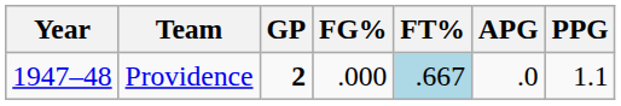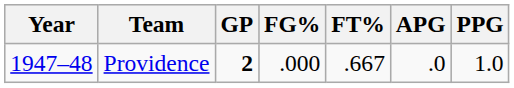 <table class="wikitable sortable" style="font-size:95%; text-align:right;">
 <tr>
 <th>Year</th>
 <th>Team</th>
 <th>GP</th>
 <th>FG%</th>
 <th>FT%</th>
 <th>APG</th>
 <th>PPG</th>
 </tr>
 <tr>
 <td style="text-align:left;"><a href='#'>1947–48</a></td>
 <td style="text-align:left;"><a href='#'>Providence</a></td>
 <td><strong>2</strong></td>
 <td>.000</td>
-<td style="background: lightblue;">.667</td>
+<td>.667</td>
 <td>.0</td>
-<td>1.1</td>
+<td>1.0</td>
 </tr>
 </table>
